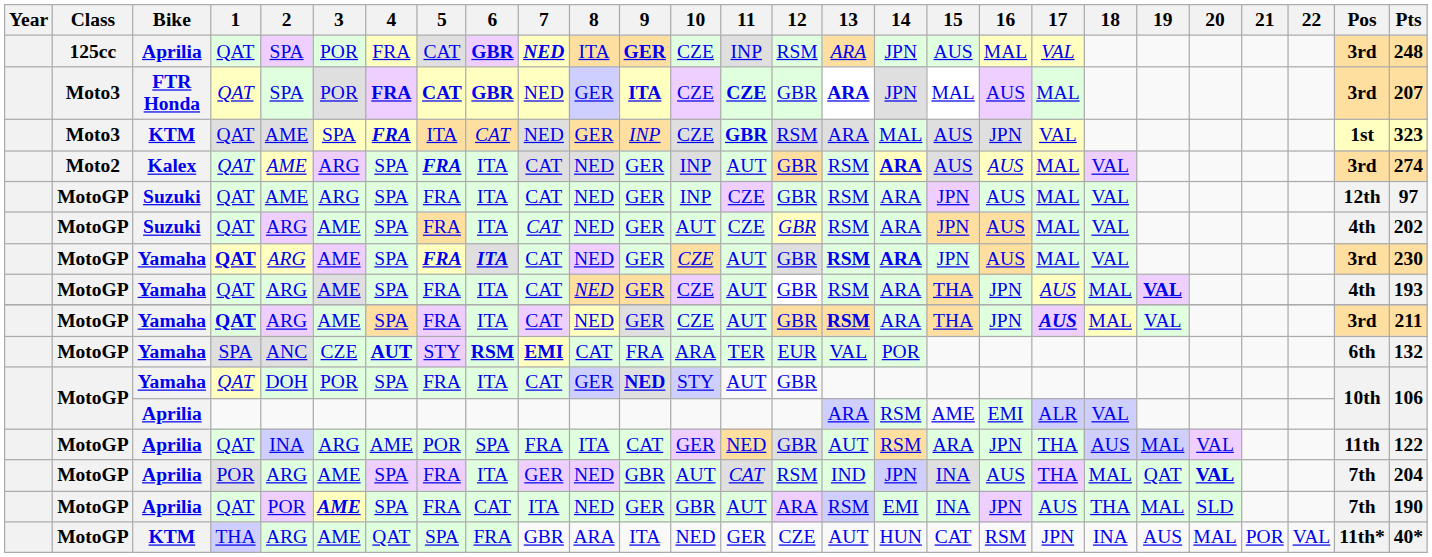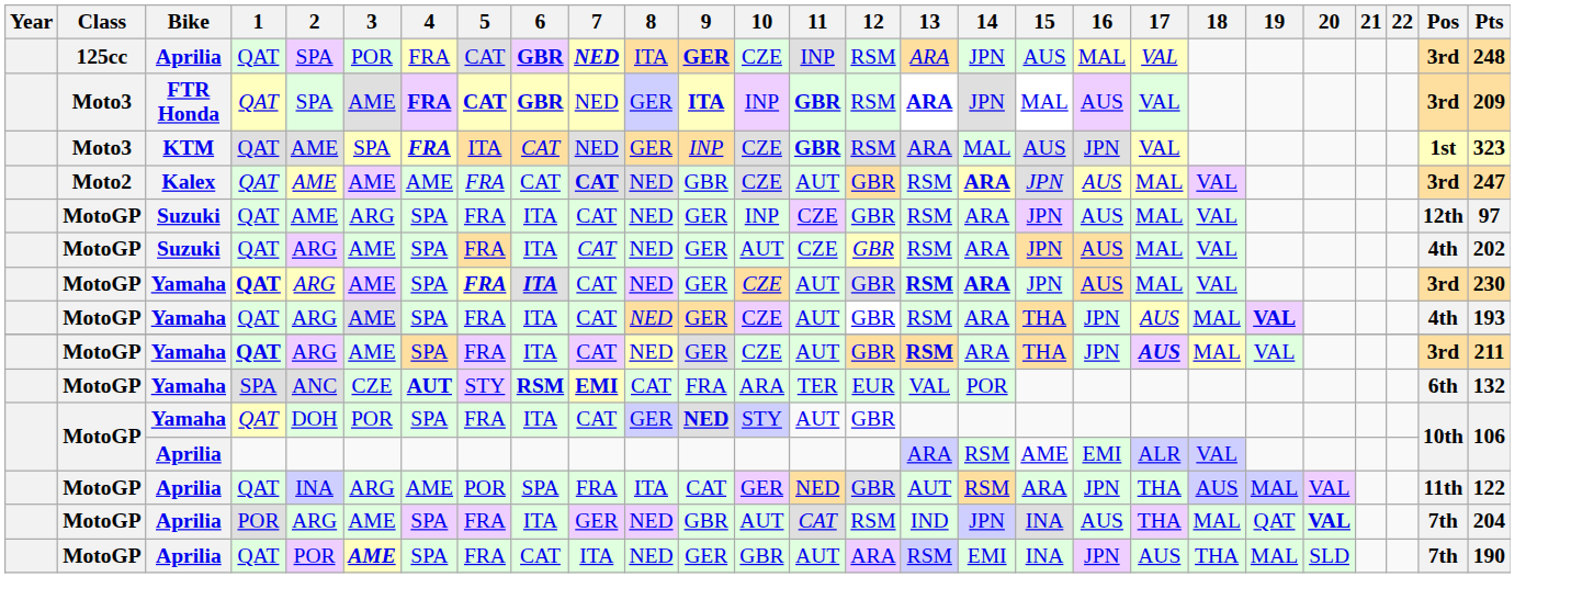 <table class="wikitable" style="text-align:center;">
 <tr>
 <th>Year</th>
 <th>Class</th>
 <th>Bike</th>
 <th>1</th>
 <th>2</th>
 <th>3</th>
 <th>4</th>
 <th>5</th>
 <th>6</th>
 <th>7</th>
 <th>8</th>
 <th>9</th>
 <th>10</th>
 <th>11</th>
 <th>12</th>
 <th>13</th>
 <th>14</th>
 <th>15</th>
 <th>16</th>
 <th>17</th>
 <th>18</th>
 <th>19</th>
 <th>20</th>
 <th>21</th>
 <th>22</th>
 <th>Pos</th>
 <th>Pts</th>
 </tr>
 <tr>
 <th></th>
 <th>125cc</th>
 <th><a href='#'>Aprilia</a></th>
 <td style="background:#dfffdf;"><a href='#'>QAT</a><br></td>
 <td style="background:#efcfff;"><a href='#'>SPA</a><br></td>
 <td style="background:#dfffdf;"><a href='#'>POR</a><br></td>
 <td style="background:#ffffbf;"><a href='#'>FRA</a><br></td>
 <td style="background:#dfdfdf;"><a href='#'>CAT</a><br></td>
 <td style="background:#efcfff;"><strong><a href='#'>GBR</a></strong><br></td>
 <td style="background:#ffffbf;"><strong><em><a href='#'>NED</a></em></strong><br></td>
 <td style="background:#ffdf9f;"><a href='#'>ITA</a><br></td>
 <td style="background:#ffdf9f;"><strong><a href='#'>GER</a></strong><br></td>
 <td style="background:#dfffdf;"><a href='#'>CZE</a><br></td>
 <td style="background:#dfdfdf;"><a href='#'>INP</a><br></td>
 <td style="background:#dfffdf;"><a href='#'>RSM</a><br></td>
 <td style="background:#ffdf9f;"><em><a href='#'>ARA</a></em><br></td>
 <td style="background:#dfffdf;"><a href='#'>JPN</a><br></td>
 <td style="background:#dfffdf;"><a href='#'>AUS</a><br></td>
 <td style="background:#ffffbf;"><a href='#'>MAL</a><br></td>
 <td style="background:#ffffbf;"><em><a href='#'>VAL</a></em><br></td>
 <td></td>
 <td></td>
 <td></td>
 <td></td>
 <td></td>
 <th style="background:#ffdf9f;">3rd</th>
 <th style="background:#ffdf9f;">248</th>
 </tr>
 <tr>
 <th></th>
 <th>Moto3</th>
 <th><a href='#'>FTR</a> <a href='#'>Honda</a></th>
 <td style="background:#ffffbf;"><em><a href='#'>QAT</a></em><br></td>
 <td style="background:#dfffdf;"><a href='#'>SPA</a><br></td>
-<td style="background:#dfdfdf;"><a href='#'>POR</a><br></td>
+<td style="background:#dfdfdf;"><a href='#'>AME</a><br></td>
 <td style="background:#efcfff;"><strong><a href='#'>FRA</a></strong><br></td>
 <td style="background:#ffffbf;"><strong><a href='#'>CAT</a></strong><br></td>
 <td style="background:#ffffbf;"><strong><a href='#'>GBR</a></strong><br></td>
 <td style="background:#ffffbf;"><a href='#'>NED</a><br></td>
 <td style="background:#cfcfff;"><a href='#'>GER</a><br></td>
 <td style="background:#ffffbf;"><strong><a href='#'>ITA</a></strong><br></td>
-<td style="background:#efcfff;"><a href='#'>CZE</a><br></td>
-<td style="background:#dfffdf;"><strong><a href='#'>CZE</a></strong><br></td>
-<td style="background:#dfffdf;"><a href='#'>GBR</a><br></td>
+<td style="background:#efcfff;"><a href='#'>INP</a><br></td>
+<td style="background:#dfffdf;"><strong><a href='#'>GBR</a></strong><br></td>
+<td style="background:#dfffdf;"><a href='#'>RSM</a><br></td>
 <td style="background:#ffffff;"><strong><a href='#'>ARA</a><br></strong></td>
 <td style="background:#dfdfdf;"><a href='#'>JPN</a><br></td>
 <td style="background:#ffffff;"><a href='#'>MAL</a><br></td>
 <td style="background:#efcfff;"><a href='#'>AUS</a><br></td>
-<td style="background:#dfffdf;"><a href='#'>MAL</a><br></td>
+<td style="background:#dfffdf;"><a href='#'>VAL</a><br></td>
 <td></td>
 <td></td>
 <td></td>
 <td></td>
 <td></td>
 <th style="background:#ffdf9f;">3rd</th>
-<th style="background:#ffdf9f;">207</th>
+<th style="background:#ffdf9f;">209</th>
 </tr>
 <tr>
 <th></th>
 <th>Moto3</th>
 <th><a href='#'>KTM</a></th>
 <td style="background:#dfdfdf;"><a href='#'>QAT</a><br></td>
 <td style="background:#dfdfdf;"><a href='#'>AME</a><br></td>
 <td style="background:#ffffbf;"><a href='#'>SPA</a><br></td>
 <td style="background:#ffffbf;"><strong><em><a href='#'>FRA</a></em></strong><br></td>
 <td style="background:#ffdf9f;"><a href='#'>ITA</a><br></td>
 <td style="background:#ffdf9f;"><em><a href='#'>CAT</a></em><br></td>
 <td style="background:#dfdfdf;"><a href='#'>NED</a><br></td>
 <td style="background:#ffdf9f;"><a href='#'>GER</a><br></td>
 <td style="background:#ffdf9f;"><em><a href='#'>INP</a></em><br></td>
 <td style="background:#dfdfdf;"><a href='#'>CZE</a><br></td>
 <td style="background:#dfffdf;"><strong><a href='#'>GBR</a></strong><br></td>
 <td style="background:#dfdfdf;"><a href='#'>RSM</a><br></td>
 <td style="background:#dfdfdf;"><a href='#'>ARA</a><br></td>
 <td style="background:#dfffdf;"><a href='#'>MAL</a><br></td>
 <td style="background:#dfdfdf;"><a href='#'>AUS</a><br></td>
 <td style="background:#dfdfdf;"><a href='#'>JPN</a><br></td>
 <td style="background:#ffffbf;"><a href='#'>VAL</a><br></td>
 <td></td>
 <td></td>
 <td></td>
 <td></td>
 <td></td>
 <th style="background:#ffffbf;">1st</th>
 <th style="background:#ffffbf;">323</th>
 </tr>
 <tr>
 <th></th>
 <th>Moto2</th>
 <th><a href='#'>Kalex</a></th>
 <td style="background:#DFFFDF;"><em><a href='#'>QAT</a></em><br></td>
 <td style="background:#FFFFBF;"><em><a href='#'>AME</a></em><br></td>
-<td style="background:#EFCFFF;"><a href='#'>ARG</a><br></td>
-<td style="background:#DFFFDF;"><a href='#'>SPA</a><br></td>
-<td style="background:#DFFFDF;"><strong><em><a href='#'>FRA</a></em><br></strong></td>
-<td style="background:#DFFFDF;"><a href='#'>ITA</a><br></td>
-<td style="background:#DFDFDF;"><a href='#'>CAT</a><br></td>
+<td style="background:#efcfff;"><a href='#'>AME</a><br></td>
+<td style="background:#dfffdf;"><a href='#'>AME</a><br></td>
+<td style="background:#DFFFDF;"><em><a href='#'>FRA</a></em><br></td>
+<td style="background:#DFFFDF;"><a href='#'>CAT</a><br></td>
+<td style="background:#DFDFDF;"><strong><a href='#'>CAT</a><br></strong></td>
 <td style="background:#DFDFDF;"><a href='#'>NED</a><br></td>
-<td style="background:#DFFFDF;"><a href='#'>GER</a><br></td>
-<td style="background:#DFDFDF;"><a href='#'>INP</a><br></td>
+<td style="background:#dfffdf;"><a href='#'>GBR</a><br></td>
+<td style="background:#dfdfdf;"><a href='#'>CZE</a><br></td>
 <td style="background:#dfffdf;"><a href='#'>AUT</a><br></td>
 <td style="background:#FFDF9F;"><a href='#'>GBR</a><br></td>
 <td style="background:#DFFFDF;"><a href='#'>RSM</a><br></td>
 <td style="background:#FFFFBF;"><strong><a href='#'>ARA</a></strong><br></td>
-<td style="background:#dfdfdf;"><a href='#'>AUS</a><br></td>
+<td style="background:#DFDFDF;"><em><a href='#'>JPN</a></em><br></td>
 <td style="background:#FFFFBF;"><em><a href='#'>AUS</a></em><br></td>
 <td style="background:#FFFFBF;"><a href='#'>MAL</a><br></td>
 <td style="background:#EFCFFF;"><a href='#'>VAL</a><br></td>
 <td></td>
 <td></td>
 <td></td>
 <td></td>
 <th style="background:#FFDF9F;">3rd</th>
-<th style="background:#FFDF9F;">274</th>
+<th style="background:#FFDF9F;">247</th>
 </tr>
 <tr>
 <th></th>
 <th>MotoGP</th>
 <th><a href='#'>Suzuki</a></th>
 <td style="background:#dfffdf;"><a href='#'>QAT</a><br></td>
 <td style="background:#dfffdf;"><a href='#'>AME</a><br></td>
 <td style="background:#dfffdf;"><a href='#'>ARG</a><br></td>
 <td style="background:#dfffdf;"><a href='#'>SPA</a><br></td>
 <td style="background:#dfffdf;"><a href='#'>FRA</a><br></td>
 <td style="background:#dfffdf;"><a href='#'>ITA</a><br></td>
 <td style="background:#dfffdf;"><a href='#'>CAT</a><br></td>
 <td style="background:#dfffdf;"><a href='#'>NED</a><br></td>
 <td style="background:#dfffdf;"><a href='#'>GER</a><br></td>
 <td style="background:#dfffdf;"><a href='#'>INP</a><br></td>
 <td style="background:#efcfff;"><a href='#'>CZE</a><br></td>
 <td style="background:#dfffdf;"><a href='#'>GBR</a><br></td>
 <td style="background:#dfffdf;"><a href='#'>RSM</a><br></td>
 <td style="background:#dfffdf;"><a href='#'>ARA</a><br></td>
 <td style="background:#efcfff;"><a href='#'>JPN</a><br></td>
 <td style="background:#dfffdf;"><a href='#'>AUS</a><br></td>
 <td style="background:#dfffdf;"><a href='#'>MAL</a><br></td>
 <td style="background:#dfffdf;"><a href='#'>VAL</a><br></td>
 <td></td>
 <td></td>
 <td></td>
 <td></td>
 <th>12th</th>
 <th>97</th>
 </tr>
 <tr>
 <th></th>
 <th>MotoGP</th>
 <th><a href='#'>Suzuki</a></th>
 <td style="background:#dfffdf;"><a href='#'>QAT</a><br></td>
 <td style="background:#efcfff;"><a href='#'>ARG</a><br></td>
 <td style="background:#dfffdf;"><a href='#'>AME</a><br></td>
 <td style="background:#dfffdf;"><a href='#'>SPA</a><br></td>
 <td style="background:#ffdf9f;"><a href='#'>FRA</a><br></td>
 <td style="background:#dfffdf;"><a href='#'>ITA</a><br></td>
 <td style="background:#dfffdf;"><em><a href='#'>CAT</a></em><br></td>
 <td style="background:#dfffdf;"><a href='#'>NED</a><br></td>
 <td style="background:#dfffdf;"><a href='#'>GER</a><br></td>
 <td style="background:#dfffdf;"><a href='#'>AUT</a><br></td>
 <td style="background:#dfffdf;"><a href='#'>CZE</a><br></td>
 <td style="background:#ffffbf;"><em><a href='#'>GBR</a></em><br></td>
 <td style="background:#dfffdf;"><a href='#'>RSM</a><br></td>
 <td style="background:#dfffdf;"><a href='#'>ARA</a><br></td>
 <td style="background:#ffdf9f;"><a href='#'>JPN</a><br></td>
 <td style="background:#ffdf9f;"><a href='#'>AUS</a><br></td>
 <td style="background:#dfffdf;"><a href='#'>MAL</a><br></td>
 <td style="background:#dfffdf;"><a href='#'>VAL</a><br></td>
 <td></td>
 <td></td>
 <td></td>
 <td></td>
 <th>4th</th>
 <th>202</th>
 </tr>
 <tr>
 <th></th>
 <th>MotoGP</th>
 <th><a href='#'>Yamaha</a></th>
 <td style="background:#ffffbf;"><strong><a href='#'>QAT</a></strong><br></td>
 <td style="background:#ffffbf;"><em><a href='#'>ARG</a></em><br></td>
 <td style="background:#efcfff;"><a href='#'>AME</a><br></td>
 <td style="background:#dfffdf;"><a href='#'>SPA</a><br></td>
 <td style="background:#ffffbf;"><strong><em><a href='#'>FRA</a></em></strong><br></td>
 <td style="background:#dfdfdf;"><strong><em><a href='#'>ITA</a></em></strong><br></td>
 <td style="background:#dfffdf;"><a href='#'>CAT</a><br></td>
 <td style="background:#efcfff;"><a href='#'>NED</a><br></td>
 <td style="background:#dfffdf;"><a href='#'>GER</a><br></td>
 <td style="background:#ffdf9f;"><em><a href='#'>CZE</a></em><br></td>
 <td style="background:#dfffdf;"><a href='#'>AUT</a><br></td>
 <td style="background:#dfdfdf;"><a href='#'>GBR</a><br></td>
 <td style="background:#dfffdf;"><strong><a href='#'>RSM</a></strong><br></td>
 <td style="background:#dfffdf;"><strong><a href='#'>ARA</a></strong><br></td>
 <td style="background:#dfffdf;"><a href='#'>JPN</a><br></td>
 <td style="background:#ffdf9f;"><a href='#'>AUS</a><br></td>
 <td style="background:#dfffdf;"><a href='#'>MAL</a><br></td>
 <td style="background:#dfffdf;"><a href='#'>VAL</a><br></td>
 <td></td>
 <td></td>
 <td></td>
 <td></td>
 <th style="background:#ffdf9f;">3rd</th>
 <th style="background:#ffdf9f;">230</th>
 </tr>
 <tr>
 <th></th>
 <th>MotoGP</th>
 <th><a href='#'>Yamaha</a></th>
 <td style="background:#dfffdf;"><a href='#'>QAT</a><br></td>
 <td style="background:#dfffdf;"><a href='#'>ARG</a><br></td>
 <td style="background:#dfdfdf;"><a href='#'>AME</a><br></td>
 <td style="background:#dfffdf;"><a href='#'>SPA</a><br></td>
 <td style="background:#dfffdf;"><a href='#'>FRA</a><br></td>
 <td style="background:#dfffdf;"><a href='#'>ITA</a><br></td>
 <td style="background:#dfffdf;"><a href='#'>CAT</a><br></td>
 <td style="background:#ffdf9f;"><em><a href='#'>NED</a></em><br></td>
 <td style="background:#ffdf9f;"><a href='#'>GER</a><br></td>
 <td style="background:#efcfff;"><a href='#'>CZE</a><br></td>
 <td style="background:#dfffdf;"><a href='#'>AUT</a><br></td>
 <td style="background:#ffffff;"><a href='#'>GBR</a><br></td>
 <td style="background:#dfffdf;"><a href='#'>RSM</a><br></td>
 <td style="background:#dfffdf;"><a href='#'>ARA</a><br></td>
 <td style="background:#ffdf9f;"><a href='#'>THA</a><br></td>
 <td style="background:#dfffdf;"><a href='#'>JPN</a><br></td>
 <td style="background:#ffffbf;"><em><a href='#'>AUS</a></em><br></td>
 <td style="background:#dfffdf;"><a href='#'>MAL</a><br></td>
 <td style="background:#efcfff;"><strong><a href='#'>VAL</a></strong><br></td>
 <td></td>
 <td></td>
 <td></td>
 <th>4th</th>
 <th>193</th>
 </tr>
 <tr>
 </tr>
 <tr>
 <th></th>
 <th>MotoGP</th>
 <th><a href='#'>Yamaha</a></th>
 <td style="background:#dfffdf;"><strong><a href='#'>QAT</a></strong><br></td>
 <td style="background:#efcfff;"><a href='#'>ARG</a><br></td>
 <td style="background:#dfffdf;"><a href='#'>AME</a><br></td>
 <td style="background:#ffdf9f;"><a href='#'>SPA</a><br></td>
 <td style="background:#efcfff;"><a href='#'>FRA</a><br></td>
 <td style="background:#dfffdf;"><a href='#'>ITA</a><br></td>
 <td style="background:#efcfff;"><a href='#'>CAT</a><br></td>
 <td style="background:#ffffbf;"><a href='#'>NED</a><br></td>
 <td style="background:#dfdfdf;"><a href='#'>GER</a><br></td>
 <td style="background:#dfffdf;"><a href='#'>CZE</a><br></td>
 <td style="background:#dfffdf;"><a href='#'>AUT</a><br></td>
 <td style="background:#ffdf9f;"><a href='#'>GBR</a><br></td>
 <td style="background:#ffdf9f;"><strong><a href='#'>RSM</a></strong><br></td>
 <td style="background:#dfffdf;"><a href='#'>ARA</a><br></td>
 <td style="background:#ffdf9f;"><a href='#'>THA</a><br></td>
 <td style="background:#dfffdf;"><a href='#'>JPN</a><br></td>
 <td style="background:#efcfff;"><strong><em><a href='#'>AUS</a></em></strong><br></td>
 <td style="background:#ffffbf;"><a href='#'>MAL</a><br></td>
 <td style="background:#dfffdf;"><a href='#'>VAL</a><br></td>
 <td></td>
 <td></td>
 <td></td>
 <th style="background:#ffdf9f;">3rd</th>
 <th style="background:#ffdf9f;">211</th>
 </tr>
 <tr>
 <th></th>
 <th>MotoGP</th>
 <th><a href='#'>Yamaha</a></th>
 <td style="background:#dfdfdf;"><a href='#'>SPA</a><br></td>
 <td style="background:#dfdfdf;"><a href='#'>ANC</a><br></td>
 <td style="background:#dfffdf;"><a href='#'>CZE</a><br></td>
 <td style="background:#dfffdf;"><strong><a href='#'>AUT</a></strong><br></td>
 <td style="background:#efcfff;"><a href='#'>STY</a><br></td>
 <td style="background:#dfffdf;"><strong><a href='#'>RSM</a></strong><br></td>
 <td style="background:#ffffbf;"><strong><a href='#'>EMI</a></strong><br></td>
 <td style="background:#dfffdf;"><a href='#'>CAT</a><br></td>
 <td style="background:#dfffdf;"><a href='#'>FRA</a><br></td>
 <td style="background:#dfffdf;"><a href='#'>ARA</a><br></td>
 <td style="background:#dfffdf;"><a href='#'>TER</a><br></td>
 <td style="background:#dfffdf;"><a href='#'>EUR</a><br></td>
 <td style="background:#dfffdf;"><a href='#'>VAL</a><br></td>
 <td style="background:#dfffdf;"><a href='#'>POR</a><br></td>
 <td></td>
 <td></td>
 <td></td>
 <td></td>
 <td></td>
 <td></td>
 <td></td>
 <td></td>
 <th>6th</th>
 <th>132</th>
 </tr>
 <tr>
 <th rowspan="2"></th>
 <th rowspan="2">MotoGP</th>
 <th><a href='#'>Yamaha</a></th>
 <td style="background:#ffffbf;"><em><a href='#'>QAT</a></em><br></td>
 <td style="background:#dfffdf;"><a href='#'>DOH</a><br></td>
 <td style="background:#dfffdf;"><a href='#'>POR</a><br></td>
 <td style="background:#dfffdf;"><a href='#'>SPA</a><br></td>
 <td style="background:#dfffdf;"><a href='#'>FRA</a><br></td>
 <td style="background:#dfffdf;"><a href='#'>ITA</a><br></td>
 <td style="background:#dfffdf;"><a href='#'>CAT</a><br></td>
 <td style="background:#cfcfff;"><a href='#'>GER</a><br></td>
 <td style="background:#dfdfdf;"><strong><a href='#'>NED</a></strong><br></td>
 <td style="background:#cfcfff;"><a href='#'>STY</a><br></td>
 <td><a href='#'>AUT</a></td>
 <td><a href='#'>GBR</a></td>
 <td></td>
 <td></td>
 <td></td>
 <td></td>
 <td></td>
 <td></td>
 <td></td>
 <td></td>
 <td></td>
 <td></td>
 <th rowspan="2">10th</th>
 <th rowspan="2">106</th>
 </tr>
 <tr>
 <th><a href='#'>Aprilia</a></th>
 <td></td>
 <td></td>
 <td></td>
 <td></td>
 <td></td>
 <td></td>
 <td></td>
 <td></td>
 <td></td>
 <td></td>
 <td></td>
 <td></td>
 <td style="background:#cfcfff;"><a href='#'>ARA</a><br></td>
 <td style="background:#dfffdf;"><a href='#'>RSM</a><br></td>
 <td><a href='#'>AME</a></td>
 <td style="background:#dfffdf;"><a href='#'>EMI</a><br></td>
 <td style="background:#cfcfff;"><a href='#'>ALR</a><br></td>
 <td style="background:#cfcfff;"><a href='#'>VAL</a><br></td>
 <td></td>
 <td></td>
 <td></td>
 </tr>
 <tr>
 <th></th>
 <th>MotoGP</th>
 <th><a href='#'>Aprilia</a></th>
 <td style="background:#dfffdf;"><a href='#'>QAT</a><br></td>
 <td style="background:#cfcfff;"><a href='#'>INA</a><br></td>
 <td style="background:#dfffdf;"><a href='#'>ARG</a><br></td>
 <td style="background:#dfffdf;"><a href='#'>AME</a><br></td>
 <td style="background:#dfffdf;"><a href='#'>POR</a><br></td>
 <td style="background:#dfffdf;"><a href='#'>SPA</a><br></td>
 <td style="background:#dfffdf;"><a href='#'>FRA</a><br></td>
 <td style="background:#dfffdf;"><a href='#'>ITA</a><br></td>
 <td style="background:#dfffdf;"><a href='#'>CAT</a><br></td>
 <td style="background:#efcfff;"><a href='#'>GER</a><br></td>
 <td style="background:#ffdf9f;"><a href='#'>NED</a><br></td>
 <td style="background:#dfdfdf;"><a href='#'>GBR</a><br></td>
 <td style="background:#dfffdf;"><a href='#'>AUT</a><br></td>
 <td style="background:#ffdf9f;"><a href='#'>RSM</a><br></td>
 <td style="background:#dfffdf;"><a href='#'>ARA</a><br></td>
 <td style="background:#dfffdf;"><a href='#'>JPN</a><br></td>
 <td style="background:#dfffdf;"><a href='#'>THA</a><br></td>
 <td style="background:#cfcfff;"><a href='#'>AUS</a><br></td>
 <td style="background:#cfcfff;"><a href='#'>MAL</a><br></td>
 <td style="background:#efcfff;"><a href='#'>VAL</a><br></td>
 <td></td>
 <td></td>
 <th>11th</th>
 <th>122</th>
 </tr>
 <tr>
 <th></th>
 <th>MotoGP</th>
 <th><a href='#'>Aprilia</a></th>
 <td style="background:#dfdfdf;"><a href='#'>POR</a><br></td>
 <td style="background:#dfffdf;"><a href='#'>ARG</a><br></td>
 <td style="background:#dfffdf;"><a href='#'>AME</a><br></td>
 <td style="background:#efcfff;"><a href='#'>SPA</a><br></td>
 <td style="background:#efcfff;"><a href='#'>FRA</a><br></td>
 <td style="background:#dfffdf;"><a href='#'>ITA</a><br></td>
 <td style="background:#efcfff;"><a href='#'>GER</a><br></td>
 <td style="background:#efcfff;"><a href='#'>NED</a><br></td>
 <td style="background:#dfffdf;"><a href='#'>GBR</a><br></td>
 <td style="background:#dfffdf;"><a href='#'>AUT</a><br></td>
 <td style="background:#dfdfdf;"><em><a href='#'>CAT</a></em><br></td>
 <td style="background:#dfffdf;"><a href='#'>RSM</a><br></td>
 <td style="background:#dfffdf;"><a href='#'>IND</a><br></td>
 <td style="background:#cfcfff;"><a href='#'>JPN</a><br></td>
 <td style="background:#dfdfdf;"><a href='#'>INA</a><br></td>
 <td style="background:#dfffdf;"><a href='#'>AUS</a><br></td>
 <td style="background:#efcfff;"><a href='#'>THA</a><br></td>
 <td style="background:#dfffdf;"><a href='#'>MAL</a><br></td>
 <td style="background:#dfffdf;"><a href='#'>QAT</a><br></td>
 <td style="background:#dfffdf;"><strong><a href='#'>VAL</a></strong><br></td>
 <td></td>
 <td></td>
 <th>7th</th>
 <th>204</th>
 </tr>
 <tr>
 <th></th>
 <th>MotoGP</th>
 <th><a href='#'>Aprilia</a></th>
 <td style="background:#DFFFDF;"><a href='#'>QAT</a><br></td>
 <td style="background:#EFCFFF;"><a href='#'>POR</a><br></td>
 <td style="background:#FFFFBF;"><strong><em> <a href='#'>AME</a></em></strong><br></td>
 <td style="background:#DFFFDF;"><a href='#'>SPA</a><br></td>
 <td style="background:#DFFFDF;"><a href='#'>FRA</a><br></td>
 <td style="background:#DFFFDF;"><a href='#'>CAT</a><br></td>
 <td style="background:#DFFFDF;"><a href='#'>ITA</a><br></td>
 <td style="background:#DFFFDF;"><a href='#'>NED</a><br></td>
 <td style="background:#DFFFDF;"><a href='#'>GER</a><br></td>
 <td style="background:#DFFFDF;"><a href='#'>GBR</a><br></td>
 <td style="background:#DFFFDF;"><a href='#'>AUT</a><br></td>
 <td style="background:#EFCFFF;"><a href='#'>ARA</a><br></td>
 <td style="background:#CFCFFF;"><a href='#'>RSM</a><br></td>
 <td style="background:#DFFFDF;"><a href='#'>EMI</a><br></td>
 <td style="background:#DFFFDF;"><a href='#'>INA</a><br></td>
 <td style="background:#EFCFFF;"><a href='#'>JPN</a><br></td>
 <td style="background:#DFFFDF;"><a href='#'>AUS</a><br></td>
 <td style="background:#DFFFDF;"><a href='#'>THA</a><br></td>
 <td style="background:#DFFFDF;"><a href='#'>MAL</a><br></td>
 <td style="background:#DFFFDF;"><a href='#'>SLD</a><br></td>
 <td></td>
 <td></td>
 <th>7th</th>
 <th>190</th>
 </tr>
-<tr>
-<th></th>
-<th>MotoGP</th>
-<th><a href='#'>KTM</a></th>
-<td style="background:#CFCFFF;"><a href='#'>THA</a><br></td>
-<td style="background:#DFFFDF;"><a href='#'>ARG</a><br></td>
-<td style="background:#DFFFDF;"><a href='#'>AME</a><br></td>
-<td style="background:#DFFFDF;"><a href='#'>QAT</a><br></td>
-<td style="background:#DFFFDF;"><a href='#'>SPA</a><br></td>
-<td style="background:#DFFFDF;"><a href='#'>FRA</a><br></td>
-<td style="background:#;"><a href='#'>GBR</a><br></td>
-<td style="background:#;"><a href='#'>ARA</a><br></td>
-<td style="background:#;"><a href='#'>ITA</a><br></td>
-<td style="background:#;"><a href='#'>NED</a><br></td>
-<td style="background:#;"><a href='#'>GER</a><br></td>
-<td style="background:#;"><a href='#'>CZE</a><br></td>
-<td style="background:#;"><a href='#'>AUT</a><br></td>
-<td style="background:#;"><a href='#'>HUN</a><br></td>
-<td style="background:#;"><a href='#'>CAT</a><br></td>
-<td style="background:#;"><a href='#'>RSM</a><br></td>
-<td style="background:#;"><a href='#'>JPN</a><br></td>
-<td style="background:#;"><a href='#'>INA</a><br></td>
-<td style="background:#;"><a href='#'>AUS</a><br></td>
-<td style="background:#;"><a href='#'>MAL</a><br></td>
-<td style="background:#;"><a href='#'>POR</a><br></td>
-<td style="background:#;"><a href='#'>VAL</a><br></td>
-<th>11th*</th>
-<th>40*</th>
-</tr>
 </table>
